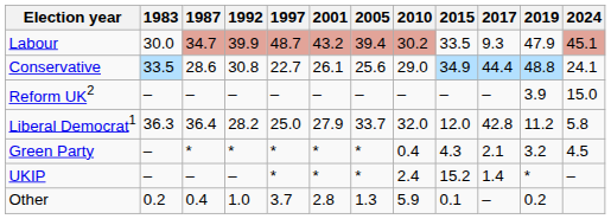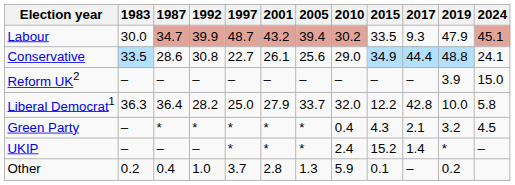 <table class="wikitable">
 <tr>
 <th>Election year</th>
 <th>1983</th>
 <th>1987</th>
 <th>1992</th>
 <th>1997</th>
 <th>2001</th>
 <th>2005</th>
 <th>2010</th>
 <th>2015</th>
 <th>2017</th>
 <th>2019</th>
 <th>2024</th>
 </tr>
 <tr>
 <td><a href='#'>Labour</a></td>
 <td>30.0</td>
 <td style="background:#e2a499">34.7</td>
 <td style="background:#e2a499">39.9</td>
 <td style="background:#e2a499">48.7</td>
 <td style="background:#e2a499">43.2</td>
 <td style="background:#e2a499">39.4</td>
 <td style="background:#e2a499">30.2</td>
 <td>33.5</td>
 <td>9.3</td>
 <td>47.9</td>
 <td style="background:#e2a499">45.1</td>
 </tr>
 <tr>
 <td><a href='#'>Conservative</a></td>
 <td style="background:#B3E0FF">33.5</td>
 <td>28.6</td>
 <td>30.8</td>
 <td>22.7</td>
 <td>26.1</td>
 <td>25.6</td>
 <td>29.0</td>
 <td style="background:#B3E0FF">34.9</td>
 <td style="background:#B3E0FF">44.4</td>
 <td style="background:#B3E0FF">48.8</td>
 <td>24.1</td>
 </tr>
 <tr>
 <td><a href='#'>Reform UK</a><sup>2</sup></td>
 <td>–</td>
 <td>–</td>
 <td>–</td>
 <td>–</td>
 <td>–</td>
 <td>–</td>
 <td>–</td>
 <td>–</td>
 <td>–</td>
 <td>3.9</td>
 <td>15.0</td>
 </tr>
 <tr>
 <td><a href='#'>Liberal Democrat</a><sup>1</sup></td>
 <td>36.3</td>
 <td>36.4</td>
 <td>28.2</td>
 <td>25.0</td>
 <td>27.9</td>
 <td>33.7</td>
 <td>32.0</td>
-<td>12.0</td>
+<td>12.2</td>
 <td>42.8</td>
-<td>11.2</td>
+<td>10.0</td>
 <td>5.8</td>
 </tr>
 <tr>
 <td><a href='#'>Green Party</a></td>
 <td>–</td>
 <td>*</td>
 <td>*</td>
 <td>*</td>
 <td>*</td>
 <td>*</td>
 <td>0.4</td>
 <td>4.3</td>
 <td>2.1</td>
 <td>3.2</td>
 <td>4.5</td>
 </tr>
 <tr>
 <td><a href='#'>UKIP</a></td>
 <td>–</td>
 <td>–</td>
 <td>–</td>
 <td>*</td>
 <td>*</td>
 <td>*</td>
 <td>2.4</td>
 <td>15.2</td>
 <td>1.4</td>
 <td>*</td>
 <td>–</td>
 </tr>
 <tr>
 <td>Other</td>
 <td>0.2</td>
 <td>0.4</td>
 <td>1.0</td>
 <td>3.7</td>
 <td>2.8</td>
 <td>1.3</td>
 <td>5.9</td>
 <td>0.1</td>
 <td>–</td>
 <td>0.2</td>
 </tr>
 </table>
